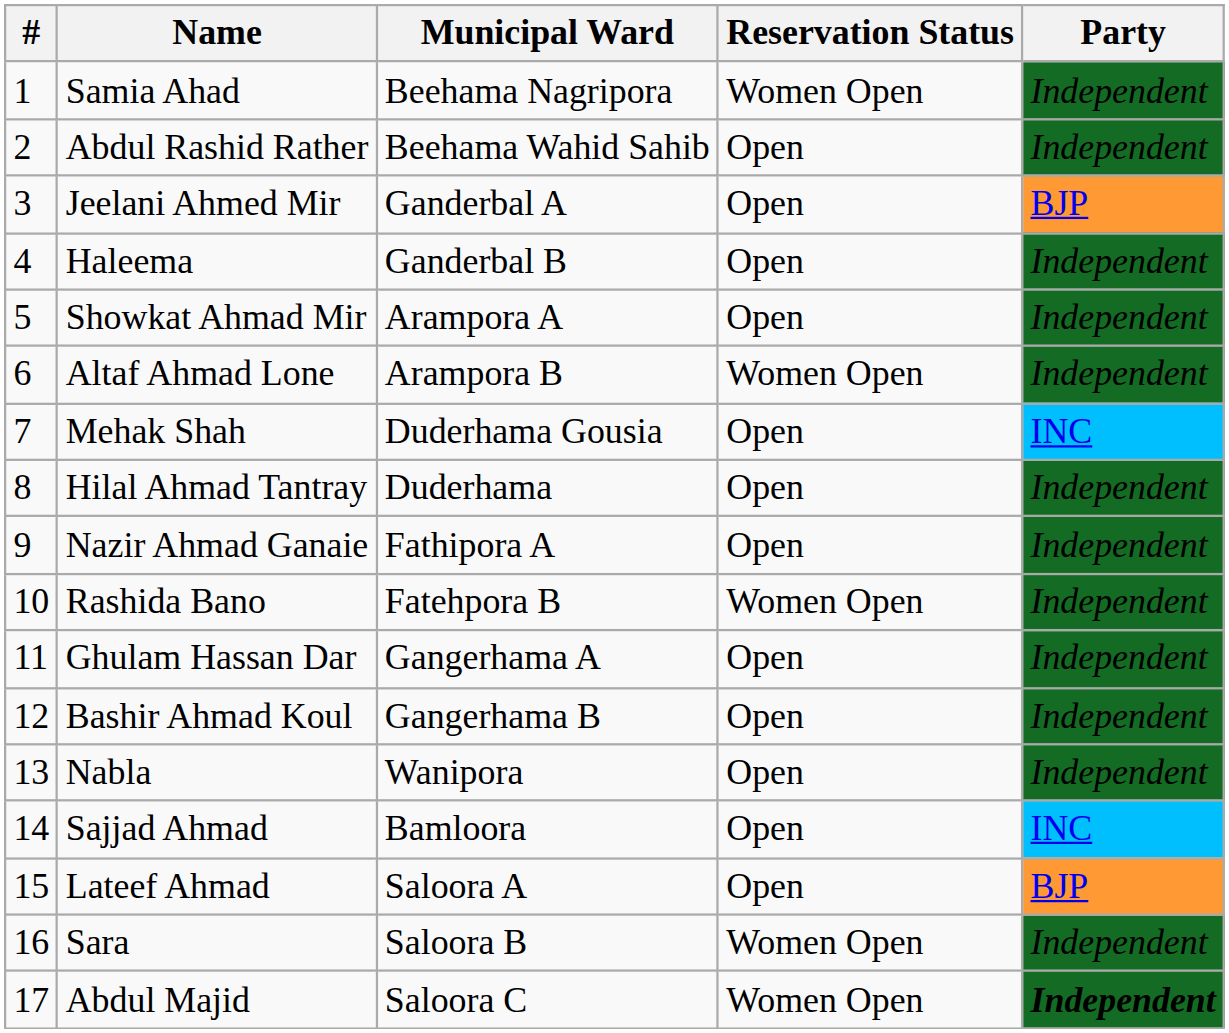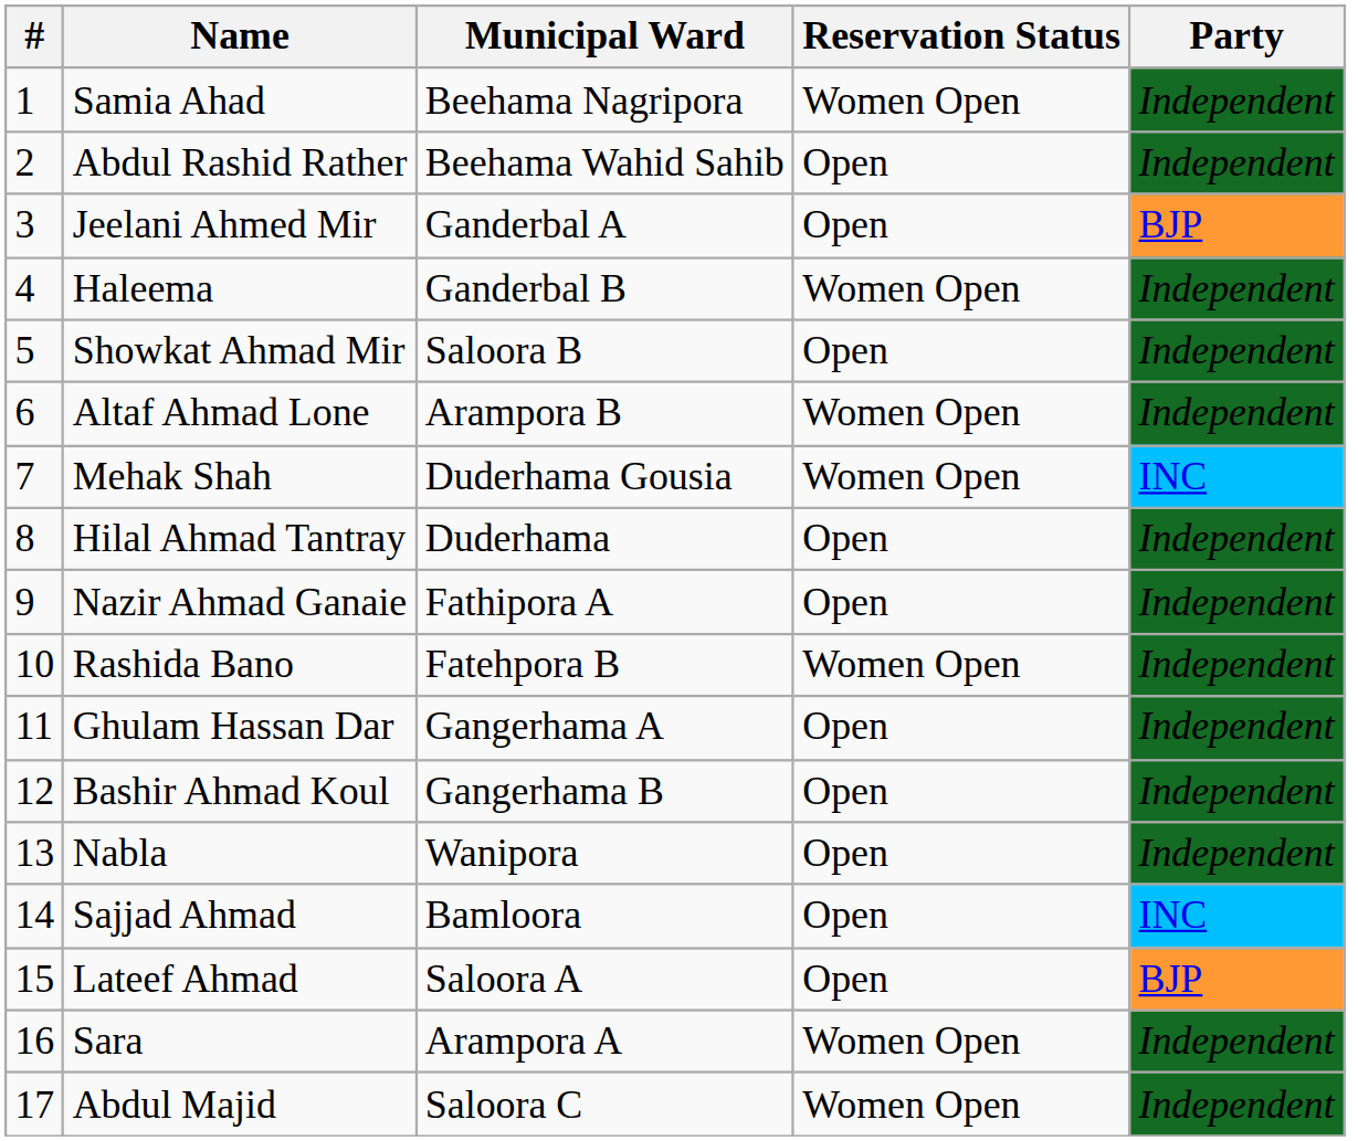 <table class="wikitable sortable">
 <tr>
 <th>#</th>
 <th>Name</th>
 <th>Municipal Ward</th>
 <th>Reservation Status</th>
 <th>Party</th>
 </tr>
 <tr>
 <td>1</td>
 <td>Samia Ahad</td>
 <td>Beehama Nagripora</td>
 <td>Women Open</td>
 <td bgcolor="#146B23"><em>Independent</em></td>
 </tr>
 <tr>
 <td>2</td>
 <td>Abdul Rashid Rather</td>
 <td>Beehama Wahid Sahib</td>
 <td>Open</td>
 <td bgcolor="#146B23"><em>Independent</em></td>
 </tr>
 <tr>
 <td>3</td>
 <td>Jeelani Ahmed Mir</td>
 <td>Ganderbal A</td>
 <td>Open</td>
 <td bgcolor="#FF9933"><a href='#'>BJP</a></td>
 </tr>
 <tr>
 <td>4</td>
 <td>Haleema</td>
 <td>Ganderbal B</td>
-<td>Open</td>
+<td>Women Open</td>
 <td bgcolor="#146B23"><em>Independent</em></td>
 </tr>
 <tr>
 <td>5</td>
 <td>Showkat Ahmad Mir</td>
-<td>Arampora A</td>
+<td>Saloora B</td>
 <td>Open</td>
 <td bgcolor="#146B23"><em>Independent</em></td>
 </tr>
 <tr>
 <td>6</td>
 <td>Altaf Ahmad Lone</td>
 <td>Arampora B</td>
 <td>Women Open</td>
 <td bgcolor="#146B23"><em>Independent</em></td>
 </tr>
 <tr>
 <td>7</td>
 <td>Mehak Shah</td>
 <td>Duderhama Gousia</td>
-<td>Open</td>
+<td>Women Open</td>
 <td bgcolor="#00BFFF"><a href='#'>INC</a></td>
 </tr>
 <tr>
 <td>8</td>
 <td>Hilal Ahmad Tantray</td>
 <td>Duderhama</td>
 <td>Open</td>
 <td bgcolor="#146B23"><em>Independent</em></td>
 </tr>
 <tr>
 <td>9</td>
 <td>Nazir Ahmad Ganaie</td>
 <td>Fathipora A</td>
 <td>Open</td>
 <td bgcolor="#146B23"><em>Independent</em></td>
 </tr>
 <tr>
 <td>10</td>
 <td>Rashida Bano</td>
 <td>Fatehpora B</td>
 <td>Women Open</td>
 <td bgcolor="#146B23"><em>Independent</em></td>
 </tr>
 <tr>
 <td>11</td>
 <td>Ghulam Hassan Dar</td>
 <td>Gangerhama A</td>
 <td>Open</td>
 <td bgcolor="#146B23"><em>Independent</em></td>
 </tr>
 <tr>
 <td>12</td>
 <td>Bashir Ahmad Koul</td>
 <td>Gangerhama B</td>
 <td>Open</td>
 <td bgcolor="#146B23"><em>Independent</em></td>
 </tr>
 <tr>
 <td>13</td>
 <td>Nabla</td>
 <td>Wanipora</td>
 <td>Open</td>
 <td bgcolor="#146B23"><em>Independent</em></td>
 </tr>
 <tr>
 <td>14</td>
 <td>Sajjad Ahmad</td>
 <td>Bamloora</td>
 <td>Open</td>
 <td bgcolor="#00BFFF"><a href='#'>INC</a></td>
 </tr>
 <tr>
 <td>15</td>
 <td>Lateef Ahmad</td>
 <td>Saloora A</td>
 <td>Open</td>
 <td bgcolor="#FF9933"><a href='#'>BJP</a></td>
 </tr>
 <tr>
 <td>16</td>
 <td>Sara</td>
-<td>Saloora B</td>
+<td>Arampora A</td>
 <td>Women Open</td>
 <td bgcolor="#146B23"><em>Independent</em></td>
 </tr>
 <tr>
 <td>17</td>
 <td>Abdul Majid</td>
 <td>Saloora C</td>
 <td>Women Open</td>
-<td bgcolor="#146B23"><strong><em>Independent</em></strong></td>
+<td bgcolor="#146B23"><em>Independent</em></td>
 </tr>
 <tr>
 </tr>
 </table>
